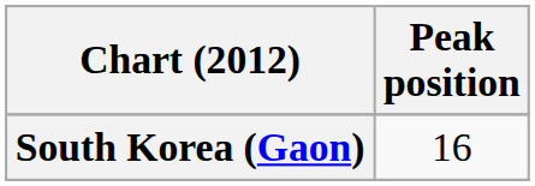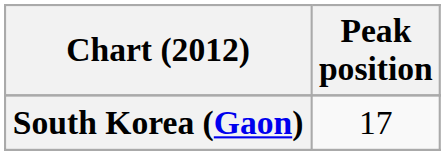 <table class="wikitable sortable plainrowheaders">
 <tr>
 <th scope="col">Chart (2012)</th>
 <th scope="col">Peak<br>position</th>
 </tr>
 <tr>
 </tr>
 <tr>
 </tr>
 <tr>
 </tr>
 <tr>
 </tr>
 <tr>
 </tr>
 <tr>
 </tr>
 <tr>
 </tr>
 <tr>
 </tr>
 <tr>
 </tr>
 <tr>
 </tr>
 <tr>
 </tr>
 <tr>
 </tr>
 <tr>
 <th scope="row">South Korea (<a href='#'>Gaon</a>)</th>
-<td style="text-align:center;">16</td>
+<td style="text-align:center;">17</td>
 </tr>
 <tr>
 </tr>
 <tr>
 </tr>
 <tr>
 </tr>
 <tr>
 </tr>
 <tr>
 </tr>
 <tr>
 </tr>
 <tr>
 </tr>
 <tr>
 </tr>
 </table>
